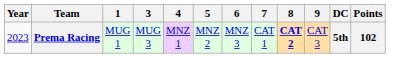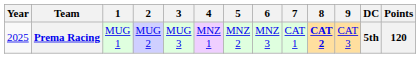 <table class="wikitable" style="text-align:center; font-size:85%;">
 <tr>
 <th>Year</th>
 <th>Team</th>
 <th>1</th>
+<th>2</th>
 <th>3</th>
 <th>4</th>
 <th>5</th>
 <th>6</th>
 <th>7</th>
 <th>8</th>
 <th>9</th>
 <th>DC</th>
 <th>Points</th>
 </tr>
 <tr>
-<td><a href='#'>2023</a></td>
+<td><a href='#'>2025</a></td>
 <th nowrap><a href='#'>Prema Racing</a></th>
 <td style="background:#DFFFDF;"><a href='#'>MUG<br>1</a><br></td>
+<td style="background:#CFCFFF;"><a href='#'>MUG<br>2</a><br></td>
 <td style="background:#DFFFDF;"><a href='#'>MUG<br>3</a><br></td>
 <td style="background:#EFCFFF;"><a href='#'>MNZ<br>1</a><br></td>
 <td style="background:#DFFFDF;"><a href='#'>MNZ<br>2</a><br></td>
 <td style="background:#DFFFDF;"><a href='#'>MNZ<br>3</a><br></td>
 <td style="background:#DFFFDF;"><a href='#'>CAT<br>1</a><br></td>
 <td style="background:#FFDF9F;"><strong><a href='#'>CAT<br>2</a><br></strong></td>
 <td style="background:#FFDF9F;"><a href='#'>CAT<br>3</a><br></td>
 <th>5th</th>
-<th>102</th>
+<th>120</th>
 </tr>
 </table>
